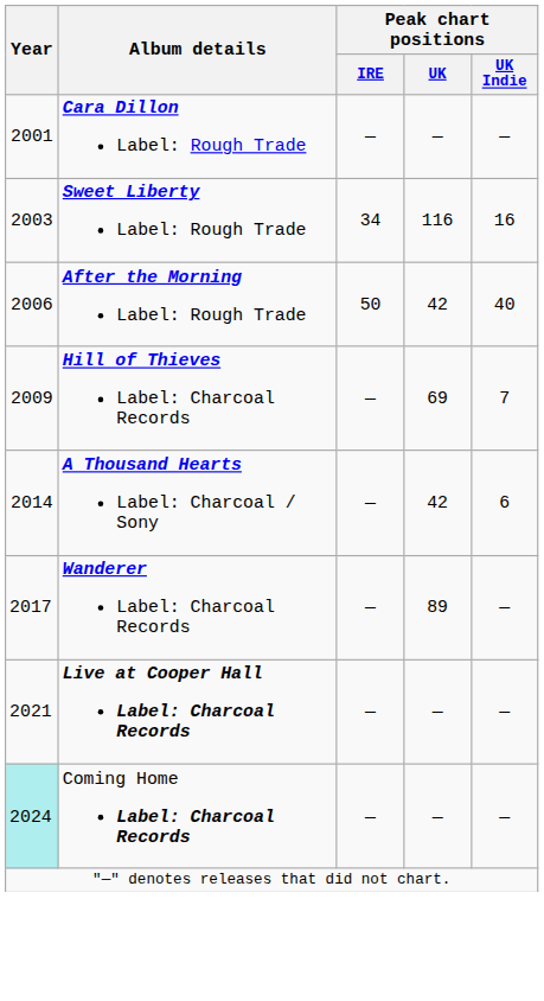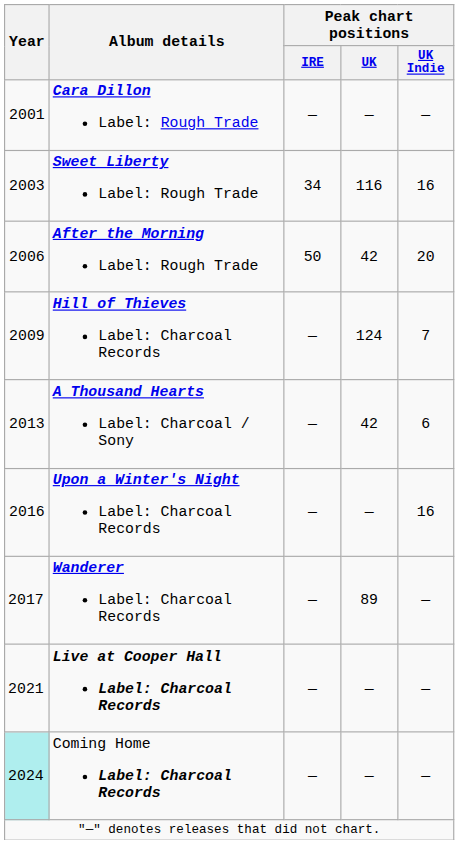 <table class="wikitable">
 <tr>
 <th rowspan="2" width="33">Year</th>
 <th rowspan="2" width="200">Album details</th>
 <th colspan="3">Peak chart positions</th>
 </tr>
 <tr>
 <th style="width:4em;font-size:85%;text-align:center;"><a href='#'>IRE</a><br></th>
 <th style="width:4em;font-size:85%;text-align:center;"><a href='#'>UK</a><br></th>
 <th style="width:4em;font-size:85%;text-align:center;"><a href='#'>UK Indie</a></th>
 </tr>
 <tr>
 <td align="center">2001</td>
 <td><strong><em><a href='#'>Cara Dillon</a></em></strong><br><ul><li>Label: <a href='#'>Rough Trade</a></li></ul></td>
 <td align="center">—</td>
 <td align="center">—</td>
 <td align="center">—</td>
 </tr>
 <tr>
 <td align="center">2003</td>
 <td><strong><em><a href='#'>Sweet Liberty</a></em></strong><br><ul><li>Label: Rough Trade</li></ul></td>
 <td align="center">34</td>
 <td align="center">116</td>
 <td align="center">16</td>
 </tr>
 <tr>
 <td align="center">2006</td>
 <td><strong><em><a href='#'>After the Morning</a></em></strong><br><ul><li>Label: Rough Trade</li></ul></td>
 <td align="center">50</td>
 <td align="center">42</td>
-<td align="center">40</td>
+<td align="center">20</td>
 </tr>
 <tr>
 <td align="center">2009</td>
 <td><strong><em><a href='#'>Hill of Thieves</a></em></strong><br><ul><li>Label: Charcoal Records</li></ul></td>
 <td align="center">—</td>
-<td align="center">69</td>
+<td align="center">124</td>
 <td align="center">7</td>
 </tr>
 <tr>
-<td align="center">2014</td>
+<td align="center">2013</td>
 <td><strong><em><a href='#'>A Thousand Hearts</a></em></strong><br><ul><li>Label: Charcoal / Sony</li></ul></td>
 <td align="center">—</td>
 <td align="center">42</td>
 <td align="center">6</td>
+</tr>
+<tr>
+<td align="center">2016</td>
+<td><strong><em><a href='#'>Upon a Winter's Night</a></em></strong><br><ul><li>Label: Charcoal Records</li></ul></td>
+<td align="center">—</td>
+<td align="center">—</td>
+<td align="center">16</td>
 </tr>
 <tr>
 <td>2017</td>
 <td><strong><em><a href='#'>Wanderer</a></em></strong><br><ul><li>Label: Charcoal Records</li></ul></td>
 <td align="center">—</td>
 <td align="center">89</td>
 <td align="center">—</td>
 </tr>
 <tr>
 <td>2021</td>
 <td><strong><em>Live at Cooper Hall<strong><em><br><ul><li>Label: Charcoal Records</li></ul></td>
 <td align="center">—</td>
 <td align="center">—</td>
 <td align="center">—</td>
 </tr>
 <tr>
 <td style="background: paleturquoise;">2024</td>
 <td></em></strong>Coming Home<strong><em><br><ul><li>Label: Charcoal Records</li></ul></td>
 <td align="center">—</td>
 <td align="center">—</td>
 <td align="center">—</td>
 </tr>
 <tr>
 <td colspan="5" style="font-size:85%;text-align:center;">"—" denotes releases that did not chart.</td>
 </tr>
 </table>
